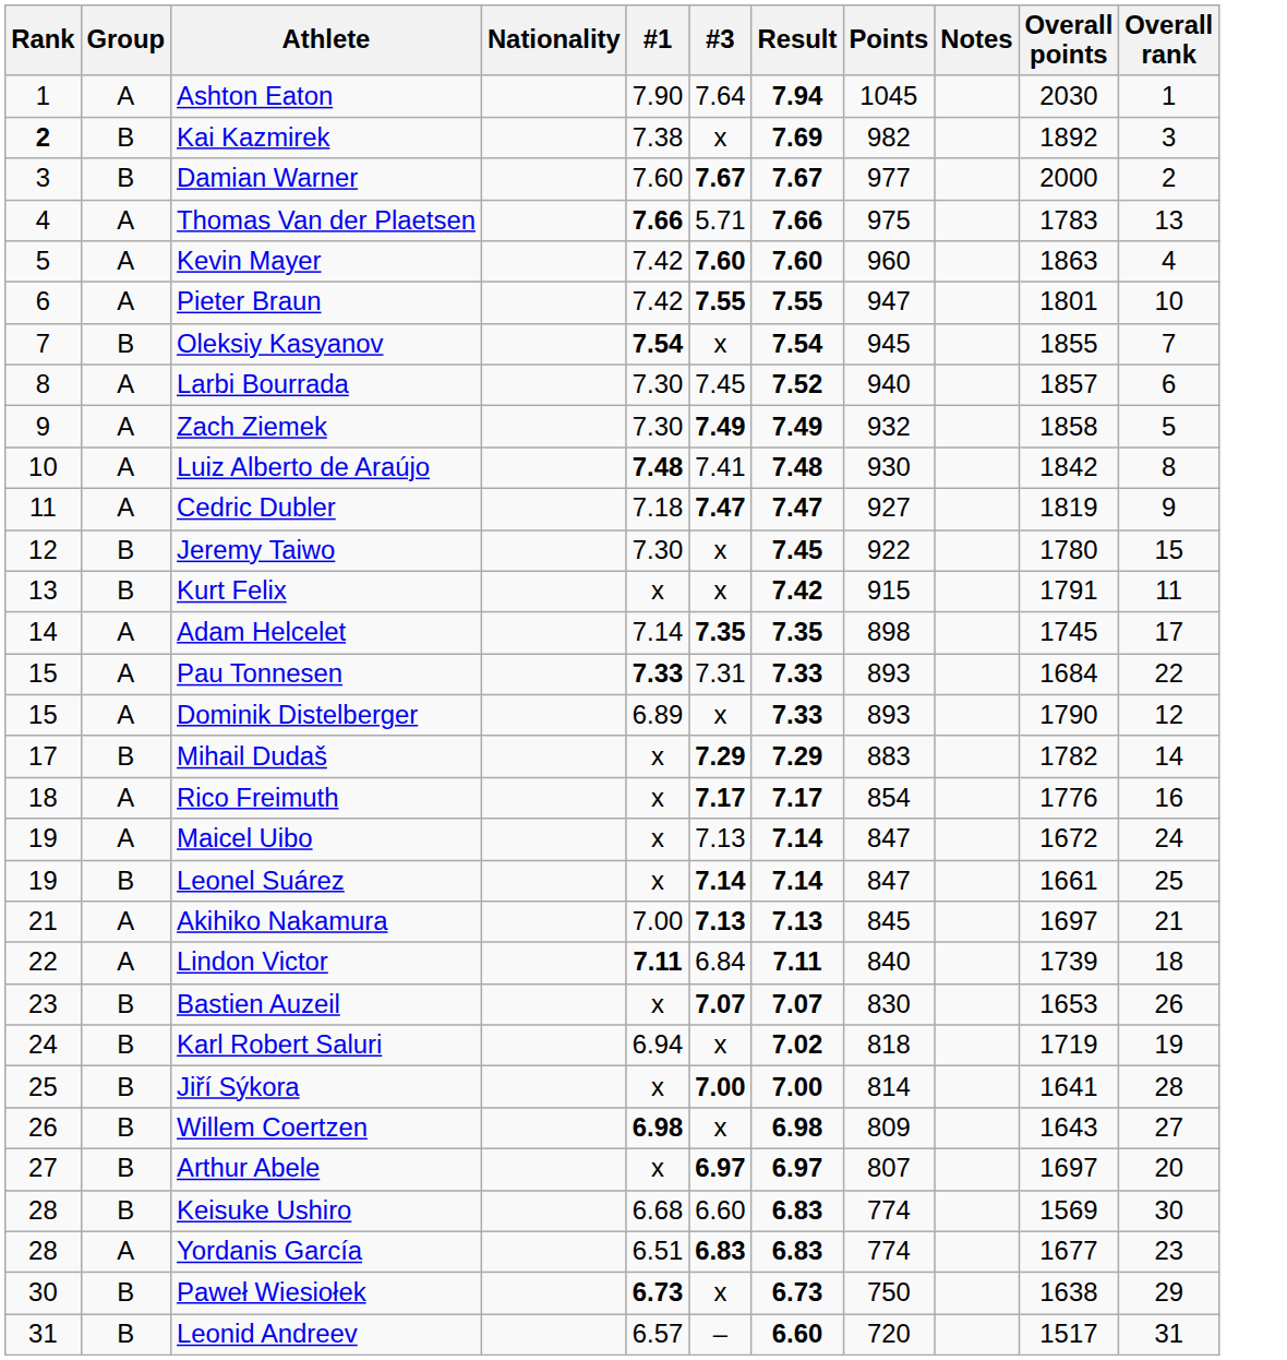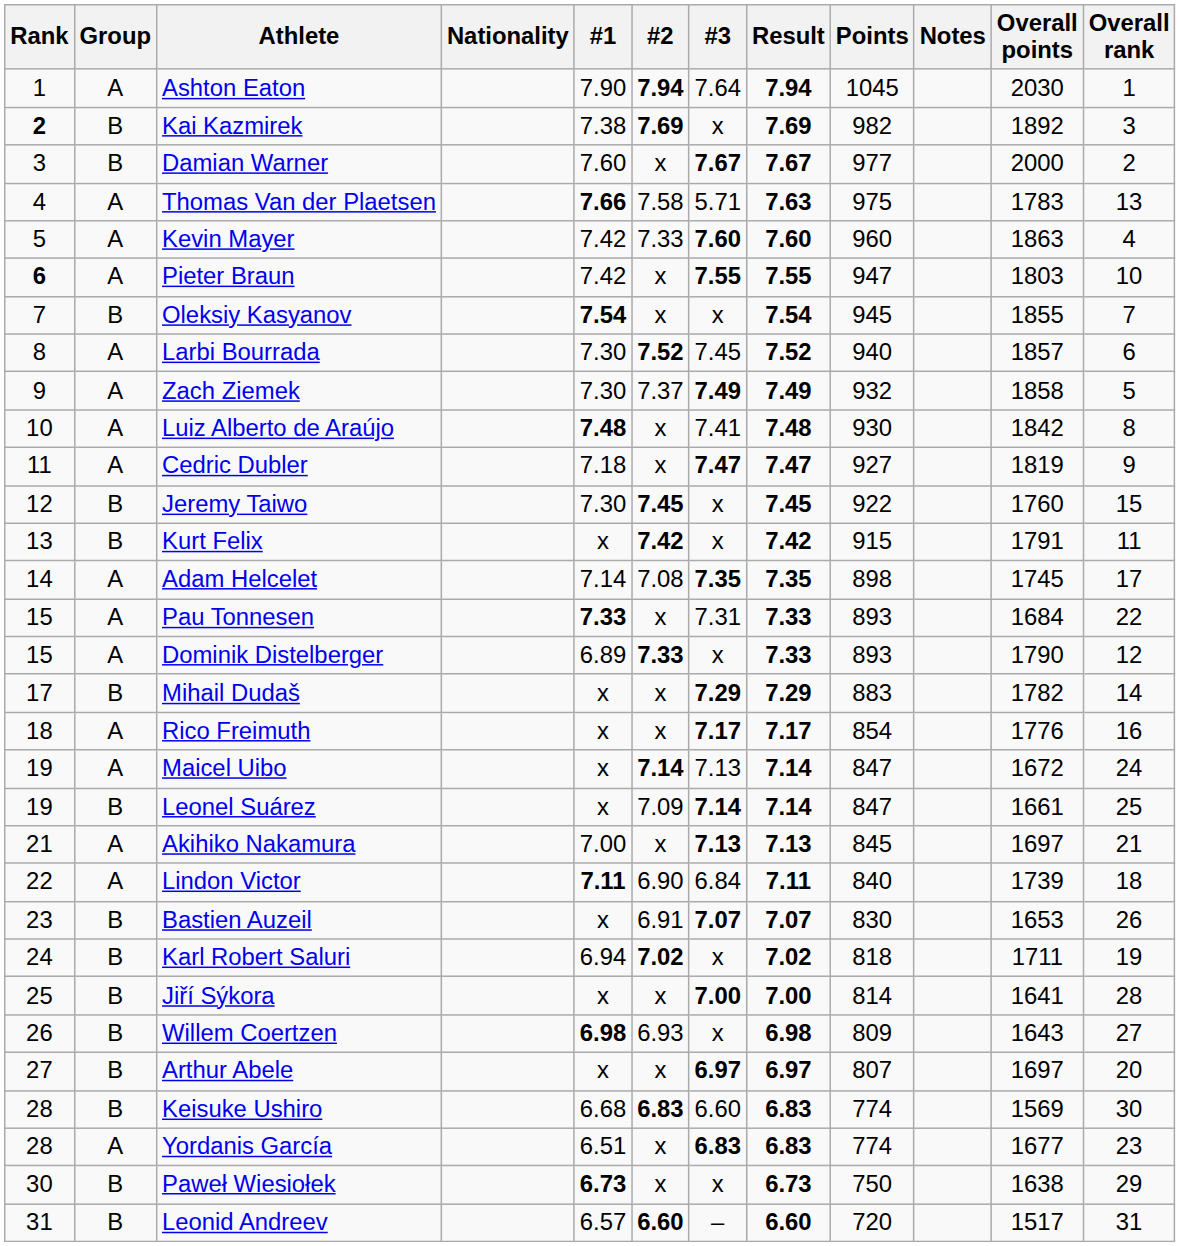 <table class="wikitable sortable" style="text-align:center">
 <tr>
 <th>Rank</th>
 <th>Group</th>
 <th>Athlete</th>
 <th>Nationality</th>
 <th>#1</th>
+<th>#2</th>
 <th>#3</th>
 <th>Result</th>
 <th>Points</th>
 <th>Notes</th>
 <th>Overall<br>points</th>
 <th>Overall<br>rank</th>
 </tr>
 <tr>
 <td>1</td>
 <td>A</td>
 <td align=left><a href='#'>Ashton Eaton</a></td>
 <td align=left></td>
 <td>7.90</td>
+<td><strong>7.94</strong></td>
 <td>7.64</td>
 <td><strong>7.94</strong></td>
 <td>1045</td>
 <td></td>
 <td>2030</td>
 <td>1</td>
 </tr>
 <tr>
 <td><strong>2</strong></td>
 <td>B</td>
 <td align=left><a href='#'>Kai Kazmirek</a></td>
 <td align=left></td>
 <td>7.38</td>
+<td><strong>7.69</strong></td>
 <td>x</td>
 <td><strong>7.69</strong></td>
 <td>982</td>
 <td></td>
 <td>1892</td>
 <td>3</td>
 </tr>
 <tr>
 <td>3</td>
 <td>B</td>
 <td align=left><a href='#'>Damian Warner</a></td>
 <td align=left></td>
 <td>7.60</td>
+<td>x</td>
 <td><strong>7.67</strong></td>
 <td><strong>7.67</strong></td>
 <td>977</td>
 <td></td>
 <td>2000</td>
 <td>2</td>
 </tr>
 <tr>
 <td>4</td>
 <td>A</td>
 <td align=left><a href='#'>Thomas Van der Plaetsen</a></td>
 <td align=left></td>
 <td><strong>7.66</strong></td>
+<td>7.58</td>
 <td>5.71</td>
-<td><strong>7.66</strong></td>
+<td><strong>7.63</strong></td>
 <td>975</td>
 <td></td>
 <td>1783</td>
 <td>13</td>
 </tr>
 <tr>
 <td>5</td>
 <td>A</td>
 <td align=left><a href='#'>Kevin Mayer</a></td>
 <td align=left></td>
 <td>7.42</td>
+<td>7.33</td>
 <td><strong>7.60</strong></td>
 <td><strong>7.60</strong></td>
 <td>960</td>
 <td></td>
 <td>1863</td>
 <td>4</td>
 </tr>
 <tr>
-<td>6</td>
+<td><strong>6</strong></td>
 <td>A</td>
 <td align=left><a href='#'>Pieter Braun</a></td>
 <td align=left></td>
 <td>7.42</td>
+<td>x</td>
 <td><strong>7.55</strong></td>
 <td><strong>7.55</strong></td>
 <td>947</td>
 <td></td>
-<td>1801</td>
+<td>1803</td>
 <td>10</td>
 </tr>
 <tr>
 <td>7</td>
 <td>B</td>
 <td align=left><a href='#'>Oleksiy Kasyanov</a></td>
 <td align=left></td>
 <td><strong>7.54</strong></td>
+<td>x</td>
 <td>x</td>
 <td><strong>7.54</strong></td>
 <td>945</td>
 <td></td>
 <td>1855</td>
 <td>7</td>
 </tr>
 <tr>
 <td>8</td>
 <td>A</td>
 <td align=left><a href='#'>Larbi Bourrada</a></td>
 <td align=left></td>
 <td>7.30</td>
+<td><strong>7.52</strong></td>
 <td>7.45</td>
 <td><strong>7.52</strong></td>
 <td>940</td>
 <td></td>
 <td>1857</td>
 <td>6</td>
 </tr>
 <tr>
 <td>9</td>
 <td>A</td>
 <td align=left><a href='#'>Zach Ziemek</a></td>
 <td align=left></td>
 <td>7.30</td>
+<td>7.37</td>
 <td><strong>7.49</strong></td>
 <td><strong>7.49</strong></td>
 <td>932</td>
 <td></td>
 <td>1858</td>
 <td>5</td>
 </tr>
 <tr>
 <td>10</td>
 <td>A</td>
 <td align=left><a href='#'>Luiz Alberto de Araújo</a></td>
 <td align=left></td>
 <td><strong>7.48</strong></td>
+<td>x</td>
 <td>7.41</td>
 <td><strong>7.48</strong></td>
 <td>930</td>
 <td></td>
 <td>1842</td>
 <td>8</td>
 </tr>
 <tr>
 <td>11</td>
 <td>A</td>
 <td align=left><a href='#'>Cedric Dubler</a></td>
 <td align=left></td>
 <td>7.18</td>
+<td>x</td>
 <td><strong>7.47</strong></td>
 <td><strong>7.47</strong></td>
 <td>927</td>
 <td></td>
 <td>1819</td>
 <td>9</td>
 </tr>
 <tr>
 <td>12</td>
 <td>B</td>
 <td align=left><a href='#'>Jeremy Taiwo</a></td>
 <td align=left></td>
 <td>7.30</td>
+<td><strong>7.45</strong></td>
 <td>x</td>
 <td><strong>7.45</strong></td>
 <td>922</td>
 <td></td>
-<td>1780</td>
+<td>1760</td>
 <td>15</td>
 </tr>
 <tr>
 <td>13</td>
 <td>B</td>
 <td align=left><a href='#'>Kurt Felix</a></td>
 <td align=left></td>
 <td>x</td>
+<td><strong>7.42</strong></td>
 <td>x</td>
 <td><strong>7.42</strong></td>
 <td>915</td>
 <td></td>
 <td>1791</td>
 <td>11</td>
 </tr>
 <tr>
 <td>14</td>
 <td>A</td>
 <td align=left><a href='#'>Adam Helcelet</a></td>
 <td align=left></td>
 <td>7.14</td>
+<td>7.08</td>
 <td><strong>7.35</strong></td>
 <td><strong>7.35</strong></td>
 <td>898</td>
 <td></td>
 <td>1745</td>
 <td>17</td>
 </tr>
 <tr>
 <td>15</td>
 <td>A</td>
 <td align=left><a href='#'>Pau Tonnesen</a></td>
 <td align=left></td>
 <td><strong>7.33</strong></td>
+<td>x</td>
 <td>7.31</td>
 <td><strong>7.33</strong></td>
 <td>893</td>
 <td></td>
 <td>1684</td>
 <td>22</td>
 </tr>
 <tr>
 <td>15</td>
 <td>A</td>
 <td align=left><a href='#'>Dominik Distelberger</a></td>
 <td align=left></td>
 <td>6.89</td>
+<td><strong>7.33</strong></td>
 <td>x</td>
 <td><strong>7.33</strong></td>
 <td>893</td>
 <td></td>
 <td>1790</td>
 <td>12</td>
 </tr>
 <tr>
 <td>17</td>
 <td>B</td>
 <td align=left><a href='#'>Mihail Dudaš</a></td>
 <td align=left></td>
+<td>x</td>
 <td>x</td>
 <td><strong>7.29</strong></td>
 <td><strong>7.29</strong></td>
 <td>883</td>
 <td></td>
 <td>1782</td>
 <td>14</td>
 </tr>
 <tr>
 <td>18</td>
 <td>A</td>
 <td align=left><a href='#'>Rico Freimuth</a></td>
 <td align=left></td>
 <td>x</td>
+<td>x</td>
 <td><strong>7.17</strong></td>
 <td><strong>7.17</strong></td>
 <td>854</td>
 <td></td>
 <td>1776</td>
 <td>16</td>
 </tr>
 <tr>
 <td>19</td>
 <td>A</td>
 <td align=left><a href='#'>Maicel Uibo</a></td>
 <td align=left></td>
 <td>x</td>
+<td><strong>7.14</strong></td>
 <td>7.13</td>
 <td><strong>7.14</strong></td>
 <td>847</td>
 <td></td>
 <td>1672</td>
 <td>24</td>
 </tr>
 <tr>
 <td>19</td>
 <td>B</td>
 <td align=left><a href='#'>Leonel Suárez</a></td>
 <td align=left></td>
 <td>x</td>
+<td>7.09</td>
 <td><strong>7.14</strong></td>
 <td><strong>7.14</strong></td>
 <td>847</td>
 <td></td>
 <td>1661</td>
 <td>25</td>
 </tr>
 <tr>
 <td>21</td>
 <td>A</td>
 <td align=left><a href='#'>Akihiko Nakamura</a></td>
 <td align=left></td>
 <td>7.00</td>
+<td>x</td>
 <td><strong>7.13</strong></td>
 <td><strong>7.13</strong></td>
 <td>845</td>
 <td></td>
 <td>1697</td>
 <td>21</td>
 </tr>
 <tr>
 <td>22</td>
 <td>A</td>
 <td align=left><a href='#'>Lindon Victor</a></td>
 <td align=left></td>
 <td><strong>7.11</strong></td>
+<td>6.90</td>
 <td>6.84</td>
 <td><strong>7.11</strong></td>
 <td>840</td>
 <td></td>
 <td>1739</td>
 <td>18</td>
 </tr>
 <tr>
 <td>23</td>
 <td>B</td>
 <td align=left><a href='#'>Bastien Auzeil</a></td>
 <td align=left></td>
 <td>x</td>
+<td>6.91</td>
 <td><strong>7.07</strong></td>
 <td><strong>7.07</strong></td>
 <td>830</td>
 <td></td>
 <td>1653</td>
 <td>26</td>
 </tr>
 <tr>
 <td>24</td>
 <td>B</td>
 <td align=left><a href='#'>Karl Robert Saluri</a></td>
 <td align=left></td>
 <td>6.94</td>
+<td><strong>7.02</strong></td>
 <td>x</td>
 <td><strong>7.02</strong></td>
 <td>818</td>
 <td></td>
-<td>1719</td>
+<td>1711</td>
 <td>19</td>
 </tr>
 <tr>
 <td>25</td>
 <td>B</td>
 <td align=left><a href='#'>Jiří Sýkora</a></td>
 <td align=left></td>
+<td>x</td>
 <td>x</td>
 <td><strong>7.00</strong></td>
 <td><strong>7.00</strong></td>
 <td>814</td>
 <td></td>
 <td>1641</td>
 <td>28</td>
 </tr>
 <tr>
 <td>26</td>
 <td>B</td>
 <td align=left><a href='#'>Willem Coertzen</a></td>
 <td align=left></td>
 <td><strong>6.98</strong></td>
+<td>6.93</td>
 <td>x</td>
 <td><strong>6.98</strong></td>
 <td>809</td>
 <td></td>
 <td>1643</td>
 <td>27</td>
 </tr>
 <tr>
 <td>27</td>
 <td>B</td>
 <td align=left><a href='#'>Arthur Abele</a></td>
 <td align=left></td>
+<td>x</td>
 <td>x</td>
 <td><strong>6.97</strong></td>
 <td><strong>6.97</strong></td>
 <td>807</td>
 <td></td>
 <td>1697</td>
 <td>20</td>
 </tr>
 <tr>
 <td>28</td>
 <td>B</td>
 <td align=left><a href='#'>Keisuke Ushiro</a></td>
 <td align=left></td>
 <td>6.68</td>
+<td><strong>6.83</strong></td>
 <td>6.60</td>
 <td><strong>6.83</strong></td>
 <td>774</td>
 <td></td>
 <td>1569</td>
 <td>30</td>
 </tr>
 <tr>
 <td>28</td>
 <td>A</td>
 <td align=left><a href='#'>Yordanis García</a></td>
 <td align=left></td>
 <td>6.51</td>
+<td>x</td>
 <td><strong>6.83</strong></td>
 <td><strong>6.83</strong></td>
 <td>774</td>
 <td></td>
 <td>1677</td>
 <td>23</td>
 </tr>
 <tr>
 <td>30</td>
 <td>B</td>
 <td align=left><a href='#'>Paweł Wiesiołek</a></td>
 <td align=left></td>
 <td><strong>6.73</strong></td>
 <td>x</td>
+<td>x</td>
 <td><strong>6.73</strong></td>
 <td>750</td>
 <td></td>
 <td>1638</td>
 <td>29</td>
 </tr>
 <tr>
 <td>31</td>
 <td>B</td>
 <td align=left><a href='#'>Leonid Andreev</a></td>
 <td align=left></td>
 <td>6.57</td>
+<td><strong>6.60</strong></td>
 <td>–</td>
 <td><strong>6.60</strong></td>
 <td>720</td>
 <td></td>
 <td>1517</td>
 <td>31</td>
 </tr>
 </table>
